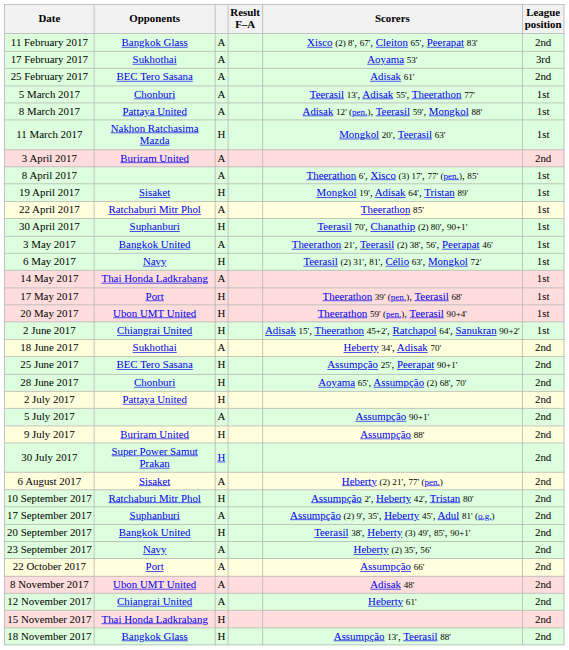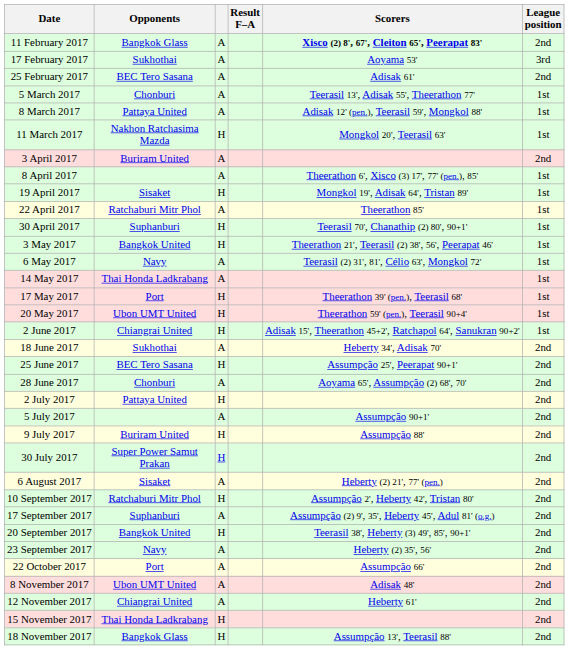 <table class="wikitable" style="text-align:center">
 <tr>
 <th width="125">Date</th>
 <th width="170">Opponents</th>
 <th></th>
 <th>Result<br>F–A</th>
 <th>Scorers</th>
 <th>League<br>position</th>
 </tr>
 <tr bgcolor="#ddffdd">
 <td>11 February 2017</td>
 <td><a href='#'>Bangkok Glass</a></td>
 <td>A</td>
 <td></td>
-<td><a href='#'>Xisco</a> <small>(2) 8'</small>, <small>67'</small>, <a href='#'>Cleiton</a> <small>65'</small>, <a href='#'>Peerapat</a> <small>83'</small></td>
+<td><strong><a href='#'>Xisco</a> <small>(2) 8'</small>, <small>67'</small>, <a href='#'>Cleiton</a> <small>65'</small>, <a href='#'>Peerapat</a> <small>83'</small></strong></td>
 <td>2nd</td>
 </tr>
 <tr bgcolor="#ddffdd">
 <td>17 February 2017</td>
 <td><a href='#'>Sukhothai</a></td>
 <td>A</td>
 <td></td>
 <td><a href='#'>Aoyama</a> <small>53'</small></td>
 <td>3rd</td>
 </tr>
 <tr bgcolor="#ddffdd">
 <td>25 February 2017</td>
 <td><a href='#'>BEC Tero Sasana</a></td>
 <td>A</td>
 <td> </td>
 <td><a href='#'>Adisak</a> <small>61'</small></td>
 <td>2nd</td>
 </tr>
 <tr bgcolor="#ddffdd">
 <td>5 March 2017</td>
 <td><a href='#'>Chonburi</a></td>
 <td>A</td>
 <td> </td>
 <td><a href='#'>Teerasil</a> <small>13'</small>, <a href='#'>Adisak</a> <small>55'</small>, <a href='#'>Theerathon</a> <small>77'</small></td>
 <td>1st</td>
 </tr>
 <tr bgcolor="#ddffdd">
 <td>8 March 2017</td>
 <td><a href='#'>Pattaya United</a></td>
 <td>A</td>
 <td></td>
 <td><a href='#'>Adisak</a> <small>12' (<a href='#'>pen.</a>)</small>, <a href='#'>Teerasil</a> <small>59'</small>, <a href='#'>Mongkol</a> <small>88'</small></td>
 <td>1st</td>
 </tr>
 <tr bgcolor="#ddffdd">
 <td>11 March 2017</td>
 <td><a href='#'>Nakhon Ratchasima Mazda</a></td>
 <td>H</td>
 <td></td>
 <td><a href='#'>Mongkol</a> <small>20'</small>, <a href='#'>Teerasil</a> <small>63'</small></td>
 <td>1st</td>
 </tr>
 <tr bgcolor="#ffdddd">
 <td>3 April 2017</td>
 <td><a href='#'>Buriram United</a></td>
 <td>A</td>
 <td> </td>
 <td></td>
 <td>2nd</td>
 </tr>
 <tr bgcolor="#ddffdd">
 <td>8 April 2017</td>
 <td></td>
 <td>A</td>
 <td></td>
 <td><a href='#'>Theerathon</a> <small>6'</small>, <a href='#'>Xisco</a> <small>(3) 17'</small>, <small>77' (<a href='#'>pen.</a>)</small>, <small>85'</small></td>
 <td>1st</td>
 </tr>
 <tr bgcolor="#ddffdd">
 <td>19 April 2017</td>
 <td><a href='#'>Sisaket</a></td>
 <td>H</td>
 <td></td>
 <td><a href='#'>Mongkol</a> <small>19'</small>, <a href='#'>Adisak</a> <small>64'</small>, <a href='#'>Tristan</a> <small>89'</small></td>
 <td>1st</td>
 </tr>
 <tr bgcolor="#ffffdd">
 <td>22 April 2017</td>
 <td><a href='#'>Ratchaburi Mitr Phol</a></td>
 <td>A</td>
 <td></td>
 <td><a href='#'>Theerathon</a> <small>85'</small></td>
 <td>1st</td>
 </tr>
 <tr bgcolor="#ddffdd">
 <td>30 April 2017</td>
 <td><a href='#'>Suphanburi</a></td>
 <td>H</td>
 <td></td>
 <td><a href='#'>Teerasil</a> <small>70'</small>, <a href='#'>Chanathip</a> <small>(2) 80'</small>, <small>90+1'</small></td>
 <td>1st</td>
 </tr>
 <tr bgcolor="#ddffdd">
 <td>3 May 2017</td>
 <td><a href='#'>Bangkok United</a></td>
-<td>A</td>
+<td>H</td>
 <td> </td>
 <td><a href='#'>Theerathon</a> <small>21'</small>, <a href='#'>Teerasil</a> <small>(2) 38'</small>, <small>56'</small>, <a href='#'>Peerapat</a> <small>46'</small></td>
 <td>1st</td>
 </tr>
 <tr bgcolor="#ddffdd">
 <td>6 May 2017</td>
 <td><a href='#'>Navy</a></td>
-<td>H</td>
+<td>A</td>
 <td></td>
 <td><a href='#'>Teerasil</a> <small>(2) 31'</small>, <small>81'</small>, <a href='#'>Célio</a> <small>63'</small>, <a href='#'>Mongkol</a> <small>72'</small></td>
 <td>1st</td>
 </tr>
 <tr bgcolor="#ffdddd">
 <td>14 May 2017</td>
 <td><a href='#'>Thai Honda Ladkrabang</a></td>
 <td>A</td>
 <td></td>
 <td></td>
 <td>1st</td>
 </tr>
 <tr bgcolor="#ffdddd">
 <td>17 May 2017</td>
 <td><a href='#'>Port</a></td>
 <td>H</td>
 <td></td>
 <td><a href='#'>Theerathon</a> <small>39' (<a href='#'>pen.</a>)</small>, <a href='#'>Teerasil</a> <small>68'</small></td>
 <td>1st</td>
 </tr>
 <tr bgcolor="#ffdddd">
 <td>20 May 2017</td>
 <td><a href='#'>Ubon UMT United</a></td>
 <td>H</td>
 <td></td>
 <td><a href='#'>Theerathon</a> <small>59' (<a href='#'>pen.</a>)</small>, <a href='#'>Teerasil</a> <small>90+4'</small></td>
 <td>1st</td>
 </tr>
 <tr bgcolor="#ddffdd">
 <td>2 June 2017</td>
 <td><a href='#'>Chiangrai United</a></td>
 <td>H</td>
 <td> </td>
 <td><a href='#'>Adisak</a> <small>15'</small>, <a href='#'>Theerathon</a> <small>45+2'</small>, <a href='#'>Ratchapol</a> <small>64'</small>, <a href='#'>Sanukran</a> <small>90+2'</small></td>
 <td>1st</td>
 </tr>
 <tr bgcolor="#ffffdd">
 <td>18 June 2017</td>
 <td><a href='#'>Sukhothai</a></td>
 <td>A</td>
 <td></td>
 <td><a href='#'>Heberty</a> <small>34'</small>, <a href='#'>Adisak</a> <small>70'</small></td>
 <td>2nd</td>
 </tr>
 <tr bgcolor="#ddffdd">
 <td>25 June 2017</td>
 <td><a href='#'>BEC Tero Sasana</a></td>
 <td>H</td>
 <td> </td>
 <td><a href='#'>Assumpção</a> <small>25'</small>, <a href='#'>Peerapat</a> <small>90+1'</small></td>
 <td>2nd</td>
 </tr>
 <tr bgcolor="#ddffdd">
 <td>28 June 2017</td>
 <td><a href='#'>Chonburi</a></td>
-<td>H</td>
+<td>A</td>
 <td> </td>
 <td><a href='#'>Aoyama</a> <small>65'</small>, <a href='#'>Assumpção</a> <small>(2) 68'</small>, <small>70'</small></td>
 <td>2nd</td>
 </tr>
 <tr bgcolor="#ffffdd">
 <td>2 July 2017</td>
 <td><a href='#'>Pattaya United</a></td>
 <td>H</td>
 <td></td>
 <td></td>
 <td>2nd</td>
 </tr>
 <tr bgcolor="#ddffdd">
 <td>5 July 2017</td>
 <td></td>
 <td>A</td>
 <td></td>
 <td><a href='#'>Assumpção</a> <small>90+1'</small></td>
 <td>2nd</td>
 </tr>
 <tr bgcolor="#ffffdd">
 <td>9 July 2017</td>
 <td><a href='#'>Buriram United</a></td>
 <td>H</td>
 <td></td>
 <td><a href='#'>Assumpção</a> <small>88'</small></td>
 <td>2nd</td>
 </tr>
 <tr bgcolor="#ddffdd">
 <td>30 July 2017</td>
 <td><a href='#'>Super Power Samut Prakan</a></td>
 <td><a href='#'>H</a></td>
 <td></td>
 <td></td>
 <td>2nd</td>
 </tr>
 <tr bgcolor="#ffffdd">
 <td>6 August 2017</td>
 <td><a href='#'>Sisaket</a></td>
 <td>A</td>
 <td></td>
 <td><a href='#'>Heberty</a> <small>(2) 21'</small>, <small>77' (<a href='#'>pen.</a>)</small></td>
 <td>2nd</td>
 </tr>
 <tr bgcolor="#ddffdd">
 <td>10 September 2017</td>
 <td><a href='#'>Ratchaburi Mitr Phol</a></td>
 <td>H</td>
 <td></td>
 <td><a href='#'>Assumpção</a> <small>2'</small>, <a href='#'>Heberty</a> <small>42'</small>, <a href='#'>Tristan</a> <small>80'</small></td>
 <td>2nd</td>
 </tr>
 <tr bgcolor="#ddffdd">
 <td>17 September 2017</td>
 <td><a href='#'>Suphanburi</a></td>
 <td>A</td>
 <td></td>
 <td><a href='#'>Assumpção</a> <small>(2) 9'</small>, <small>35'</small>, <a href='#'>Heberty</a> <small>45'</small>, <a href='#'>Adul</a> <small>81' (<a href='#'>o.g.</a>)</small></td>
 <td>2nd</td>
 </tr>
 <tr bgcolor="#ddffdd">
 <td>20 September 2017</td>
 <td><a href='#'>Bangkok United</a></td>
 <td>H</td>
 <td> </td>
 <td><a href='#'>Teerasil</a> <small>38'</small>, <a href='#'>Heberty</a> <small>(3) 49'</small>, <small>85'</small>, <small>90+1'</small></td>
 <td>2nd</td>
 </tr>
 <tr bgcolor="#ddffdd">
 <td>23 September 2017</td>
 <td><a href='#'>Navy</a></td>
 <td>A</td>
 <td></td>
 <td><a href='#'>Heberty</a> <small>(2) 35'</small>, <small>56'</small></td>
 <td>2nd</td>
 </tr>
 <tr bgcolor="#ffffdd">
 <td>22 October 2017</td>
 <td><a href='#'>Port</a></td>
 <td>A</td>
 <td></td>
 <td><a href='#'>Assumpção</a> <small>66'</small></td>
 <td>2nd</td>
 </tr>
 <tr bgcolor="#ffdddd">
 <td>8 November 2017</td>
 <td><a href='#'>Ubon UMT United</a></td>
 <td>A</td>
 <td></td>
 <td><a href='#'>Adisak</a> <small>48'</small></td>
 <td>2nd</td>
 </tr>
 <tr bgcolor="#ddffdd">
 <td>12 November 2017</td>
 <td><a href='#'>Chiangrai United</a></td>
 <td>A</td>
 <td> </td>
 <td><a href='#'>Heberty</a> <small>61'</small></td>
 <td>2nd</td>
 </tr>
 <tr bgcolor="#ffdddd">
 <td>15 November 2017</td>
 <td><a href='#'>Thai Honda Ladkrabang</a></td>
 <td>H</td>
 <td></td>
 <td></td>
 <td>2nd</td>
 </tr>
 <tr bgcolor="#ddffdd">
 <td>18 November 2017</td>
 <td><a href='#'>Bangkok Glass</a></td>
 <td>H</td>
 <td> </td>
 <td><a href='#'>Assumpção</a> <small>13'</small>, <a href='#'>Teerasil</a> <small>88'</small></td>
 <td>2nd</td>
 </tr>
 </table>
